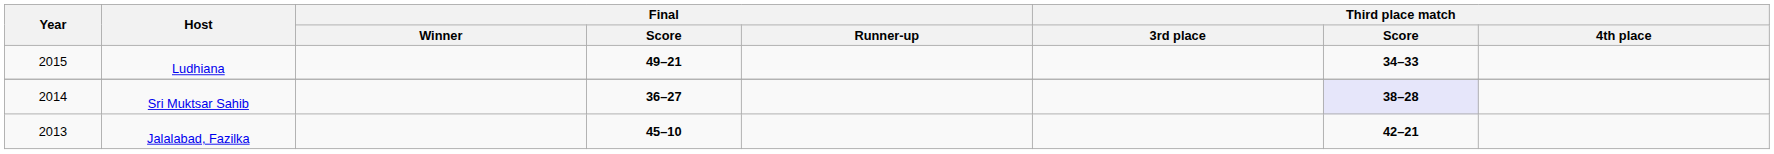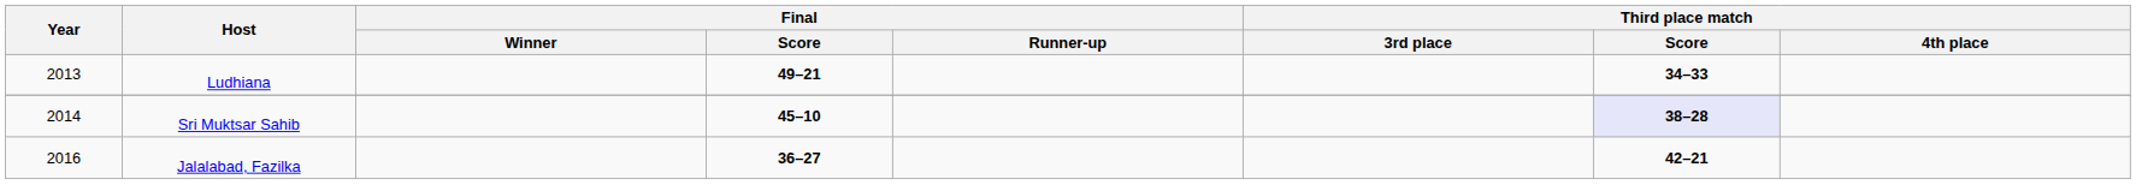 <table class="wikitable" style="font-size:90%; width: 100%; text-align: center;">
 <tr>
 <th rowspan=2 width=5%>Year</th>
 <th rowspan=2 width=10%>Host</th>
 <th colspan=3>Final</th>
 <th colspan=3>Third place match</th>
 </tr>
 <tr>
 <th width=15%>Winner</th>
 <th width=8%>Score</th>
 <th width=15%>Runner-up</th>
 <th width=15%>3rd place</th>
 <th width=8%>Score</th>
 <th width=15%>4th place</th>
 </tr>
 <tr>
-<td>2015<br></td>
+<td>2013<br></td>
 <td><br><a href='#'>Ludhiana</a></td>
 <td></td>
 <td><strong>49–21</strong></td>
 <td></td>
 <td></td>
 <td><strong>34–33</strong></td>
 <td></td>
 </tr>
 <tr style="background: #D0E6FF;">
 </tr>
 <tr>
 <td>2014<br></td>
 <td><br><a href='#'>Sri Muktsar Sahib</a></td>
 <td></td>
-<td><strong>36–27</strong></td>
+<td><strong>45–10</strong></td>
 <td></td>
 <td></td>
 <td style="background: lavender;"><strong>38–28</strong></td>
 <td></td>
 </tr>
 <tr>
-<td>2013<br></td>
+<td>2016<br></td>
 <td><br><a href='#'>Jalalabad, Fazilka</a></td>
 <td></td>
-<td><strong>45–10</strong></td>
+<td><strong>36–27</strong></td>
 <td></td>
 <td></td>
 <td><strong>42–21</strong></td>
 <td></td>
 </tr>
 </table>
